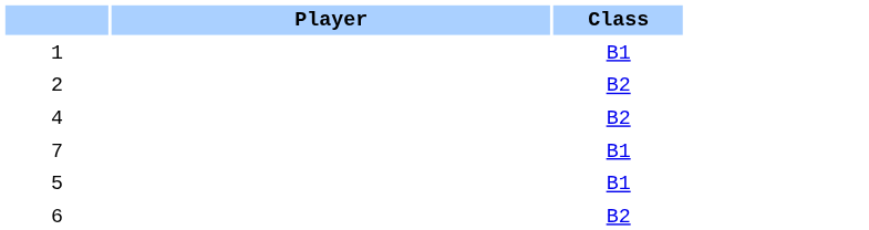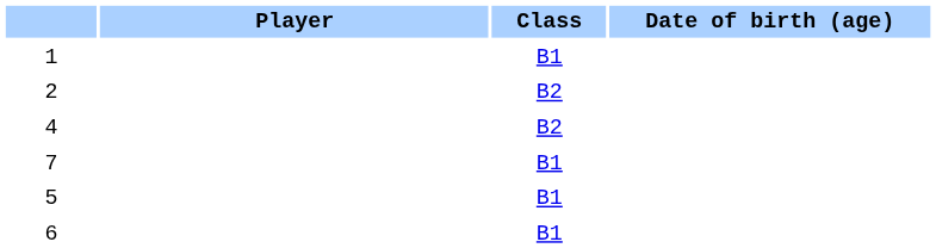 <table class="sortable" border="0" cellspacing="2" cellpadding="2">
 <tr style="background-color:#AAD0FF">
 <th width=8%></th>
 <th width=34%>Player</th>
 <th width=10%>Class</th>
+<th width=28%>Date of birth (age)</th>
 </tr>
 <tr>
 <td style="text-align: center;">1</td>
 <td></td>
 <td style="text-align: center;"><a href='#'>B1</a></td>
+<td style="text-align: center;"></td>
 </tr>
 <tr>
 <td style="text-align: center;">2</td>
 <td></td>
 <td style="text-align: center;"><a href='#'>B2</a></td>
+<td style="text-align: center;"></td>
 </tr>
 <tr>
 <td style="text-align: center;">4</td>
 <td></td>
 <td style="text-align: center;"><a href='#'>B2</a></td>
+<td style="text-align: center;"></td>
 </tr>
 <tr>
 <td style="text-align: center;">7</td>
 <td></td>
 <td style="text-align: center;"><a href='#'>B1</a></td>
+<td style="text-align: center;"></td>
 </tr>
 <tr>
 <td style="text-align: center;">5</td>
 <td></td>
 <td style="text-align: center;"><a href='#'>B1</a></td>
+<td style="text-align: center;"></td>
 </tr>
 <tr>
 <td style="text-align: center;">6</td>
 <td></td>
-<td style="text-align: center;"><a href='#'>B2</a></td>
+<td style="text-align: center;"><a href='#'>B1</a></td>
+<td style="text-align: center;"></td>
 </tr>
 </table>
